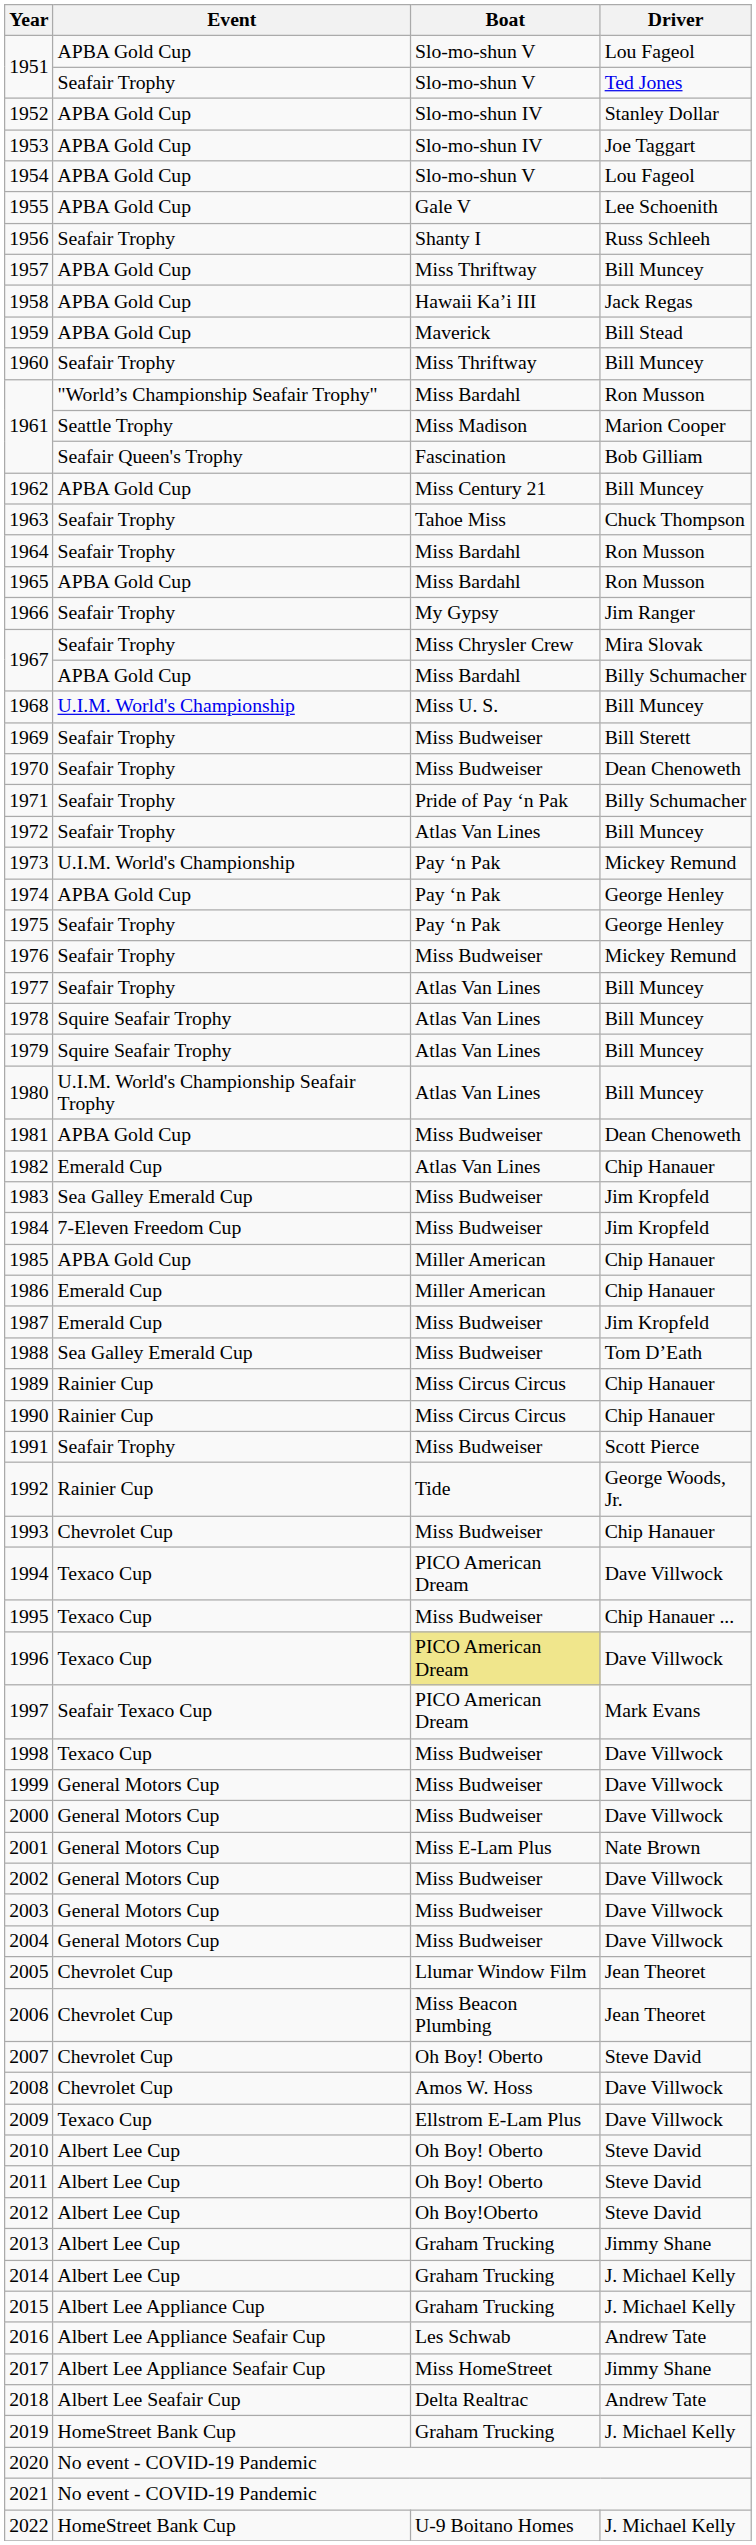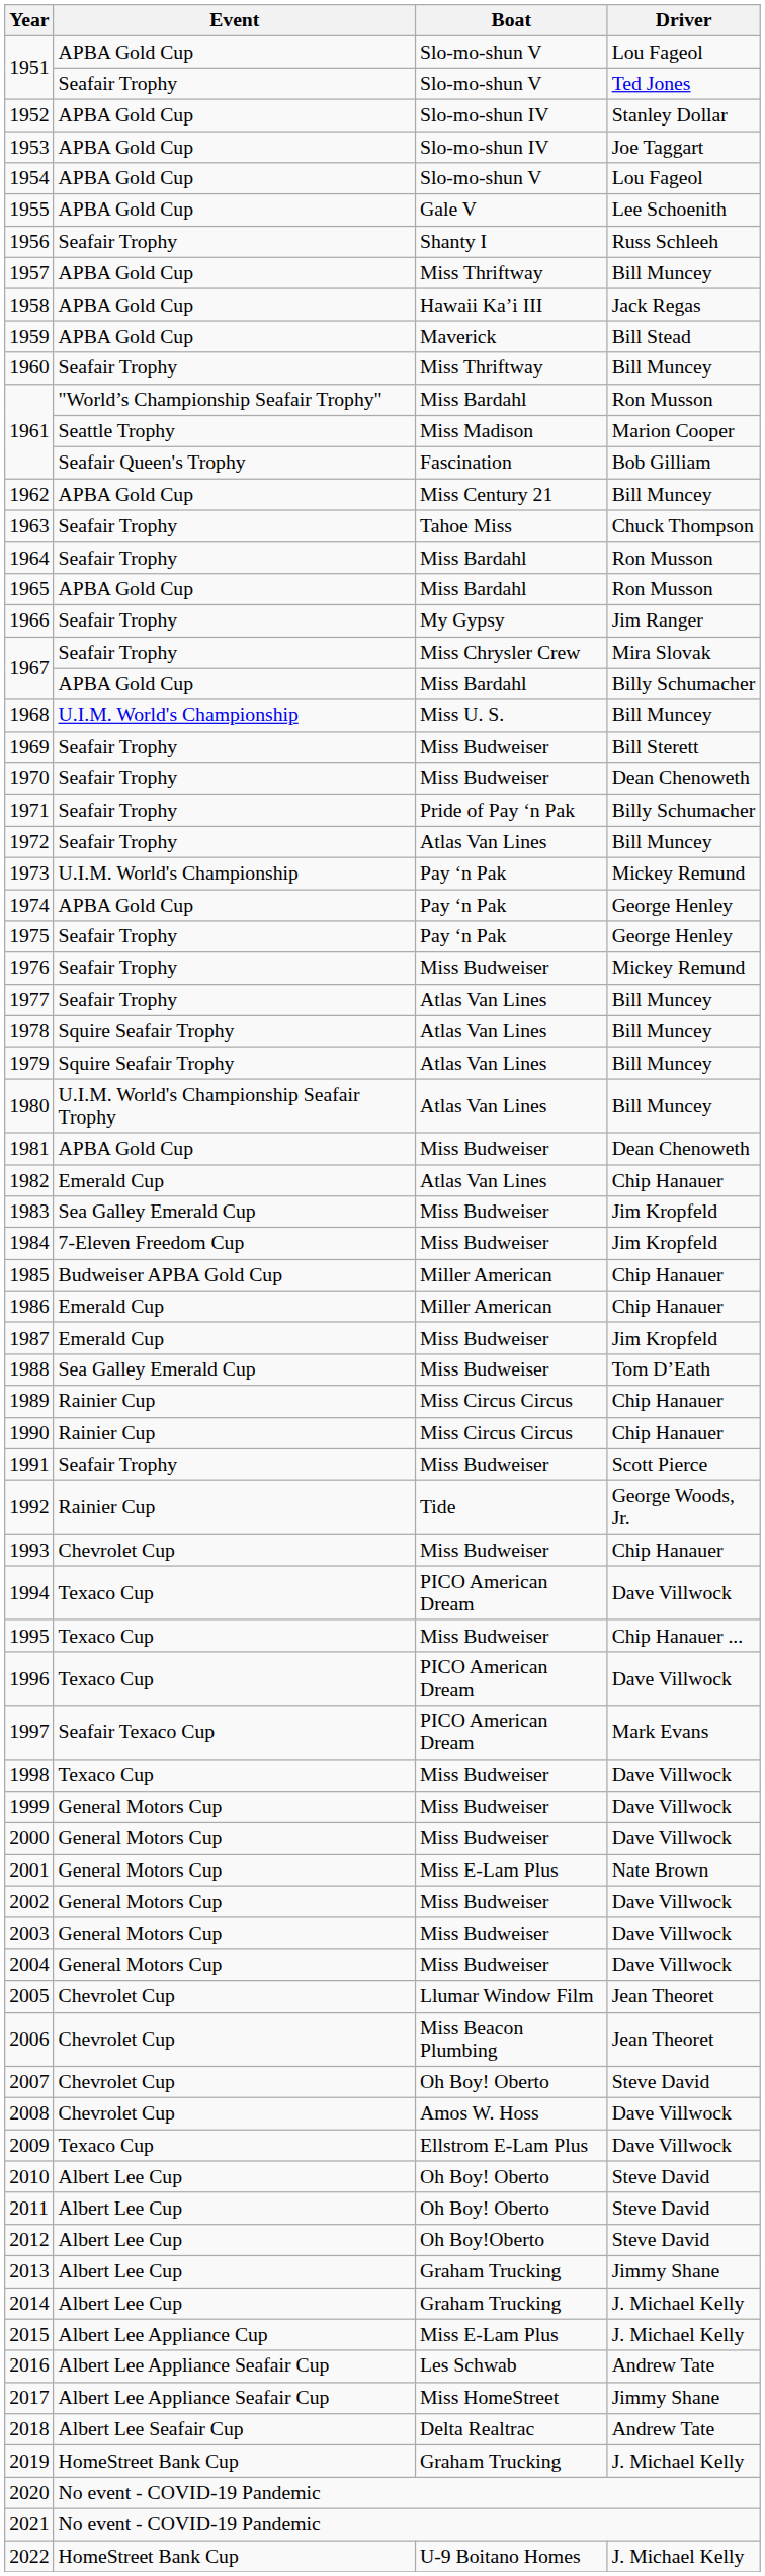 <table class="wikitable">
 <tr>
 <th>Year</th>
 <th>Event</th>
 <th>Boat</th>
 <th>Driver</th>
 </tr>
 <tr>
 <td rowspan="2">1951</td>
 <td>APBA Gold Cup</td>
 <td>Slo-mo-shun V</td>
 <td>Lou Fageol</td>
 </tr>
 <tr>
 <td>Seafair Trophy</td>
 <td>Slo-mo-shun V</td>
 <td><a href='#'>Ted Jones</a></td>
 </tr>
 <tr>
 <td>1952</td>
 <td>APBA Gold Cup</td>
 <td>Slo-mo-shun IV</td>
 <td>Stanley Dollar</td>
 </tr>
 <tr>
 <td>1953</td>
 <td>APBA Gold Cup</td>
 <td>Slo-mo-shun IV</td>
 <td>Joe Taggart</td>
 </tr>
 <tr>
 <td>1954</td>
 <td>APBA Gold Cup</td>
 <td>Slo-mo-shun V</td>
 <td>Lou Fageol</td>
 </tr>
 <tr>
 <td>1955</td>
 <td>APBA Gold Cup</td>
 <td>Gale V</td>
 <td>Lee Schoenith</td>
 </tr>
 <tr>
 <td>1956</td>
 <td>Seafair Trophy</td>
 <td>Shanty I</td>
 <td>Russ Schleeh</td>
 </tr>
 <tr>
 <td>1957</td>
 <td>APBA Gold Cup</td>
 <td>Miss Thriftway</td>
 <td>Bill Muncey</td>
 </tr>
 <tr>
 <td>1958</td>
 <td>APBA Gold Cup</td>
 <td>Hawaii Ka’i III</td>
 <td>Jack Regas</td>
 </tr>
 <tr>
 <td>1959</td>
 <td>APBA Gold Cup</td>
 <td>Maverick</td>
 <td>Bill Stead</td>
 </tr>
 <tr>
 <td>1960</td>
 <td>Seafair Trophy</td>
 <td>Miss Thriftway</td>
 <td>Bill Muncey</td>
 </tr>
 <tr>
 <td rowspan="3">1961</td>
 <td>"World’s Championship Seafair Trophy"</td>
 <td>Miss Bardahl</td>
 <td>Ron Musson</td>
 </tr>
 <tr>
 <td>Seattle Trophy</td>
 <td>Miss Madison</td>
 <td>Marion Cooper</td>
 </tr>
 <tr>
 <td>Seafair Queen's Trophy</td>
 <td>Fascination</td>
 <td>Bob Gilliam</td>
 </tr>
 <tr>
 <td>1962</td>
 <td>APBA Gold Cup</td>
 <td>Miss Century 21</td>
 <td>Bill Muncey</td>
 </tr>
 <tr>
 <td>1963</td>
 <td>Seafair Trophy</td>
 <td>Tahoe Miss</td>
 <td>Chuck Thompson</td>
 </tr>
 <tr>
 <td>1964</td>
 <td>Seafair Trophy</td>
 <td>Miss Bardahl</td>
 <td>Ron Musson</td>
 </tr>
 <tr>
 <td>1965</td>
 <td>APBA Gold Cup</td>
 <td>Miss Bardahl</td>
 <td>Ron Musson</td>
 </tr>
 <tr>
 <td>1966</td>
 <td>Seafair Trophy</td>
 <td>My Gypsy</td>
 <td>Jim Ranger</td>
 </tr>
 <tr>
 <td rowspan="2">1967</td>
 <td>Seafair Trophy</td>
 <td>Miss Chrysler Crew</td>
 <td>Mira Slovak</td>
 </tr>
 <tr>
 <td>APBA Gold Cup</td>
 <td>Miss Bardahl</td>
 <td>Billy Schumacher</td>
 </tr>
 <tr>
 <td>1968</td>
 <td><a href='#'>U.I.M. World's Championship</a></td>
 <td>Miss U. S.</td>
 <td>Bill Muncey</td>
 </tr>
 <tr>
 <td>1969</td>
 <td>Seafair Trophy</td>
 <td>Miss Budweiser</td>
 <td>Bill Sterett</td>
 </tr>
 <tr>
 <td>1970</td>
 <td>Seafair Trophy</td>
 <td>Miss Budweiser</td>
 <td>Dean Chenoweth</td>
 </tr>
 <tr>
 <td>1971</td>
 <td>Seafair Trophy</td>
 <td>Pride of Pay ‘n Pak</td>
 <td>Billy Schumacher</td>
 </tr>
 <tr>
 <td>1972</td>
 <td>Seafair Trophy</td>
 <td>Atlas Van Lines</td>
 <td>Bill Muncey</td>
 </tr>
 <tr>
 <td>1973</td>
 <td>U.I.M. World's Championship</td>
 <td>Pay ‘n Pak</td>
 <td>Mickey Remund</td>
 </tr>
 <tr>
 <td>1974</td>
 <td>APBA Gold Cup</td>
 <td>Pay ‘n Pak</td>
 <td>George Henley</td>
 </tr>
 <tr>
 <td>1975</td>
 <td>Seafair Trophy</td>
 <td>Pay ‘n Pak</td>
 <td>George Henley</td>
 </tr>
 <tr>
 <td>1976</td>
 <td>Seafair Trophy</td>
 <td>Miss Budweiser</td>
 <td>Mickey Remund</td>
 </tr>
 <tr>
 <td>1977</td>
 <td>Seafair Trophy</td>
 <td>Atlas Van Lines</td>
 <td>Bill Muncey</td>
 </tr>
 <tr>
 <td>1978</td>
 <td>Squire Seafair Trophy</td>
 <td>Atlas Van Lines</td>
 <td>Bill Muncey</td>
 </tr>
 <tr>
 <td>1979</td>
 <td>Squire Seafair Trophy</td>
 <td>Atlas Van Lines</td>
 <td>Bill Muncey</td>
 </tr>
 <tr>
 <td>1980</td>
 <td>U.I.M. World's Championship Seafair Trophy</td>
 <td>Atlas Van Lines</td>
 <td>Bill Muncey</td>
 </tr>
 <tr>
 <td>1981</td>
 <td>APBA Gold Cup</td>
 <td>Miss Budweiser</td>
 <td>Dean Chenoweth</td>
 </tr>
 <tr>
 <td>1982</td>
 <td>Emerald Cup</td>
 <td>Atlas Van Lines</td>
 <td>Chip Hanauer</td>
 </tr>
 <tr>
 <td>1983</td>
 <td>Sea Galley Emerald Cup</td>
 <td>Miss Budweiser</td>
 <td>Jim Kropfeld</td>
 </tr>
 <tr>
 <td>1984</td>
 <td>7-Eleven Freedom Cup</td>
 <td>Miss Budweiser</td>
 <td>Jim Kropfeld</td>
 </tr>
 <tr>
 <td>1985</td>
-<td>APBA Gold Cup</td>
+<td>Budweiser APBA Gold Cup</td>
 <td>Miller American</td>
 <td>Chip Hanauer</td>
 </tr>
 <tr>
 <td>1986</td>
 <td>Emerald Cup</td>
 <td>Miller American</td>
 <td>Chip Hanauer</td>
 </tr>
 <tr>
 <td>1987</td>
 <td>Emerald Cup</td>
 <td>Miss Budweiser</td>
 <td>Jim Kropfeld</td>
 </tr>
 <tr>
 <td>1988</td>
 <td>Sea Galley Emerald Cup</td>
 <td>Miss Budweiser</td>
 <td>Tom D’Eath</td>
 </tr>
 <tr>
 <td>1989</td>
 <td>Rainier Cup</td>
 <td>Miss Circus Circus</td>
 <td>Chip Hanauer</td>
 </tr>
 <tr>
 <td>1990</td>
 <td>Rainier Cup</td>
 <td>Miss Circus Circus</td>
 <td>Chip Hanauer</td>
 </tr>
 <tr>
 <td>1991</td>
 <td>Seafair Trophy</td>
 <td>Miss Budweiser</td>
 <td>Scott Pierce</td>
 </tr>
 <tr>
 <td>1992</td>
 <td>Rainier Cup</td>
 <td>Tide</td>
 <td>George Woods, Jr.</td>
 </tr>
 <tr>
 <td>1993</td>
 <td>Chevrolet Cup</td>
 <td>Miss Budweiser</td>
 <td>Chip Hanauer</td>
 </tr>
 <tr>
 <td>1994</td>
 <td>Texaco Cup</td>
 <td>PICO American Dream</td>
 <td>Dave Villwock</td>
 </tr>
 <tr>
 <td>1995</td>
 <td>Texaco Cup</td>
 <td>Miss Budweiser</td>
 <td>Chip Hanauer ...</td>
 </tr>
 <tr>
 <td>1996</td>
 <td>Texaco Cup</td>
-<td style="background: khaki;">PICO American Dream</td>
+<td>PICO American Dream</td>
 <td>Dave Villwock</td>
 </tr>
 <tr>
 <td>1997</td>
 <td>Seafair Texaco Cup</td>
 <td>PICO American Dream</td>
 <td>Mark Evans</td>
 </tr>
 <tr>
 <td>1998</td>
 <td>Texaco Cup</td>
 <td>Miss Budweiser</td>
 <td>Dave Villwock</td>
 </tr>
 <tr>
 <td>1999</td>
 <td>General Motors Cup</td>
 <td>Miss Budweiser</td>
 <td>Dave Villwock</td>
 </tr>
 <tr>
 <td>2000</td>
 <td>General Motors Cup</td>
 <td>Miss Budweiser</td>
 <td>Dave Villwock</td>
 </tr>
 <tr>
 <td>2001</td>
 <td>General Motors Cup</td>
 <td>Miss E-Lam Plus</td>
 <td>Nate Brown</td>
 </tr>
 <tr>
 <td>2002</td>
 <td>General Motors Cup</td>
 <td>Miss Budweiser</td>
 <td>Dave Villwock</td>
 </tr>
 <tr>
 <td>2003</td>
 <td>General Motors Cup</td>
 <td>Miss Budweiser</td>
 <td>Dave Villwock</td>
 </tr>
 <tr>
 <td>2004</td>
 <td>General Motors Cup</td>
 <td>Miss Budweiser</td>
 <td>Dave Villwock</td>
 </tr>
 <tr>
 <td>2005</td>
 <td>Chevrolet Cup</td>
 <td>Llumar Window Film</td>
 <td>Jean Theoret</td>
 </tr>
 <tr>
 <td>2006</td>
 <td>Chevrolet Cup</td>
 <td>Miss Beacon Plumbing</td>
 <td>Jean Theoret</td>
 </tr>
 <tr>
 <td>2007</td>
 <td>Chevrolet Cup</td>
 <td>Oh Boy! Oberto</td>
 <td>Steve David</td>
 </tr>
 <tr>
 <td>2008</td>
 <td>Chevrolet Cup</td>
 <td>Amos W. Hoss</td>
 <td>Dave Villwock</td>
 </tr>
 <tr>
 <td>2009</td>
 <td>Texaco Cup</td>
 <td>Ellstrom E-Lam Plus</td>
 <td>Dave Villwock</td>
 </tr>
 <tr>
 <td>2010</td>
 <td>Albert Lee Cup</td>
 <td>Oh Boy! Oberto</td>
 <td>Steve David</td>
 </tr>
 <tr>
 <td>2011</td>
 <td>Albert Lee Cup</td>
 <td>Oh Boy! Oberto</td>
 <td>Steve David</td>
 </tr>
 <tr>
 <td>2012</td>
 <td>Albert Lee Cup</td>
 <td>Oh Boy!Oberto</td>
 <td>Steve David</td>
 </tr>
 <tr>
 <td>2013</td>
 <td>Albert Lee Cup</td>
 <td>Graham Trucking</td>
 <td>Jimmy Shane</td>
 </tr>
 <tr>
 <td>2014</td>
 <td>Albert Lee Cup</td>
 <td>Graham Trucking</td>
 <td>J. Michael Kelly</td>
 </tr>
 <tr>
 <td>2015</td>
 <td>Albert Lee Appliance Cup</td>
-<td>Graham Trucking</td>
+<td>Miss E-Lam Plus</td>
 <td>J. Michael Kelly</td>
 </tr>
 <tr>
 <td>2016</td>
 <td>Albert Lee Appliance Seafair Cup</td>
 <td>Les Schwab</td>
 <td>Andrew Tate</td>
 </tr>
 <tr>
 <td>2017</td>
 <td>Albert Lee Appliance Seafair Cup</td>
 <td>Miss HomeStreet</td>
 <td>Jimmy Shane</td>
 </tr>
 <tr>
 <td>2018</td>
 <td>Albert Lee Seafair Cup</td>
 <td>Delta Realtrac</td>
 <td>Andrew Tate</td>
 </tr>
 <tr>
 <td>2019</td>
 <td>HomeStreet Bank Cup</td>
 <td>Graham Trucking</td>
 <td>J. Michael Kelly</td>
 </tr>
 <tr>
 <td>2020</td>
 <td colspan="3">No event - COVID-19 Pandemic</td>
 </tr>
 <tr>
 <td>2021</td>
 <td colspan="3">No event - COVID-19 Pandemic</td>
 </tr>
 <tr>
 <td>2022</td>
 <td>HomeStreet Bank Cup</td>
 <td>U-9 Boitano Homes</td>
 <td>J. Michael Kelly</td>
 </tr>
 </table>
